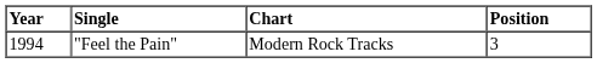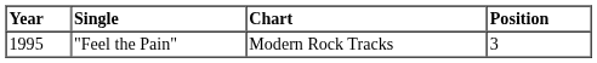 <table border="1" cellspacing="0" cellpadding="2" style="width:550px;">
 <tr>
 <th style="text-align:left; vertical-align:top;">Year</th>
 <th style="text-align:left; vertical-align:top;">Single</th>
 <th style="text-align:left; vertical-align:top;">Chart</th>
 <th style="text-align:left; vertical-align:top;">Position</th>
 </tr>
 <tr style="text-align:left; vertical-align:top;">
-<td>1994</td>
+<td>1995</td>
 <td>"Feel the Pain"</td>
 <td>Modern Rock Tracks</td>
 <td>3</td>
 </tr>
 </table>
